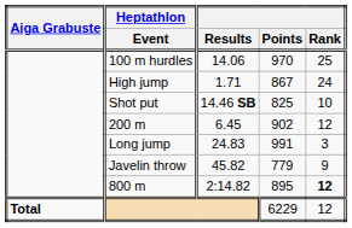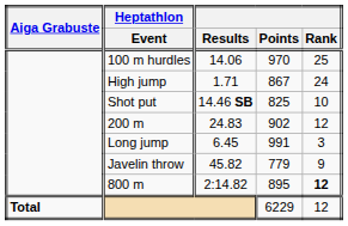 <table class=wikitable style="font-size:90%; border: double;">
 <tr>
 <th style="border-right:double" rowspan="2"><a href='#'>Aiga Grabuste</a></th>
 <th style="border-right:double"><a href='#'>Heptathlon</a></th>
 <th colspan="3"></th>
 </tr>
 <tr>
 <th style="border-right:double">Event</th>
 <th>Results</th>
 <th>Points</th>
 <th>Rank</th>
 </tr>
 <tr style="border-top: double;">
 <td style="border-right:double" rowspan="7"></td>
 <td style="border-right:double">100 m hurdles</td>
 <td align=center>14.06</td>
 <td align=center>970</td>
 <td align=center>25</td>
 </tr>
 <tr>
 <td style="border-right:double">High jump</td>
 <td align=center>1.71</td>
 <td align=center>867</td>
 <td align=center>24</td>
 </tr>
 <tr>
 <td style="border-right:double">Shot put</td>
 <td align=center>14.46 <strong>SB</strong></td>
 <td align=center>825</td>
 <td align=center>10</td>
 </tr>
 <tr>
 <td style="border-right:double">200 m</td>
-<td align=center>6.45</td>
+<td align=center>24.83</td>
 <td align=center>902</td>
 <td align=center>12</td>
 </tr>
 <tr>
 <td style="border-right:double">Long jump</td>
-<td align=center>24.83</td>
+<td align=center>6.45</td>
 <td align=center>991</td>
 <td align=center>3</td>
 </tr>
 <tr>
 <td style="border-right:double">Javelin throw</td>
 <td align=center>45.82</td>
 <td align=center>779</td>
 <td align=center>9</td>
 </tr>
 <tr>
 <td style="border-right:double">800 m</td>
 <td align=center>2:14.82</td>
 <td align=center>895</td>
 <td align=center><strong>12</strong></td>
 </tr>
 <tr style="border-top: double;">
 <td style="border-right:double"><strong>Total</strong></td>
 <td colspan="2" style="background:wheat; border-right:double;"></td>
 <td align=center>6229</td>
 <td align=center>12</td>
 </tr>
 </table>
